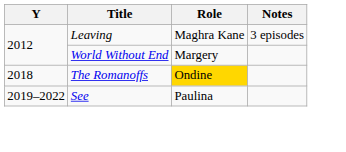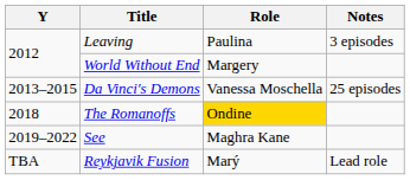 <table class="wikitable">
 <tr>
 <th>Y</th>
 <th>Title</th>
 <th>Role</th>
 <th>Notes</th>
 </tr>
 <tr>
 <td rowspan=2>2012</td>
 <td><em>Leaving</em></td>
-<td>Maghra Kane</td>
+<td>Paulina</td>
 <td>3 episodes</td>
 </tr>
 <tr>
 <td><em><a href='#'>World Without End</a></em></td>
 <td>Margery</td>
 <td></td>
+</tr>
+<tr>
+<td>2013–2015</td>
+<td><em><a href='#'>Da Vinci's Demons</a></em></td>
+<td>Vanessa Moschella</td>
+<td>25 episodes</td>
 </tr>
 <tr>
 <td>2018</td>
 <td><em><a href='#'>The Romanoffs</a></em></td>
 <td style="background: gold;">Ondine</td>
 <td></td>
 </tr>
 <tr>
 <td>2019–2022</td>
 <td><em><a href='#'>See</a></em></td>
-<td>Paulina</td>
+<td>Maghra Kane</td>
 <td></td>
 </tr>
+<tr>
+<td>TBA</td>
+<td><em><a href='#'>Reykjavik Fusion</a></em></td>
+<td>Marý</td>
+<td>Lead role</td>
+</tr>
 </table>
